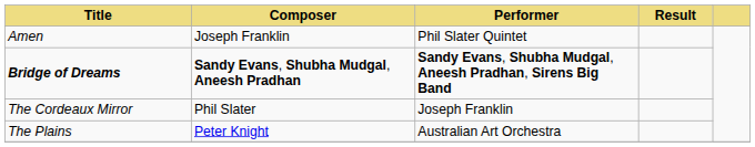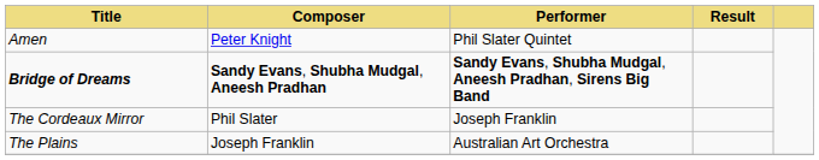 <table class="wikitable" width=100%>
 <tr>
 <th style="width:25%;background:#EEDD82;">Title</th>
 <th style="width:30%;background:#EEDD82;">Composer</th>
 <th style="width:30%;background:#EEDD82;">Performer</th>
 <th style="width:10%;background:#EEDD82;">Result</th>
 <th style="width:5%;background:#EEDD82;"></th>
 </tr>
 <tr>
 <td><em>Amen</em></td>
-<td>Joseph Franklin</td>
+<td><a href='#'>Peter Knight</a></td>
 <td>Phil Slater Quintet</td>
 <td></td>
 <td rowspan="4"></td>
 </tr>
 <tr>
 <td><strong><em>Bridge of Dreams</em></strong></td>
 <td><strong>Sandy Evans</strong>, <strong>Shubha Mudgal</strong>, <strong>Aneesh Pradhan</strong></td>
 <td><strong>Sandy Evans</strong>, <strong>Shubha Mudgal</strong>, <strong>Aneesh Pradhan</strong>, <strong>Sirens Big Band</strong></td>
 <td></td>
 </tr>
 <tr>
 <td><em>The Cordeaux Mirror</em></td>
 <td>Phil Slater</td>
 <td>Joseph Franklin</td>
 <td></td>
 </tr>
 <tr>
 <td><em>The Plains</em></td>
-<td><a href='#'>Peter Knight</a></td>
+<td>Joseph Franklin</td>
 <td>Australian Art Orchestra</td>
 <td></td>
 </tr>
 <tr>
 </tr>
 </table>
